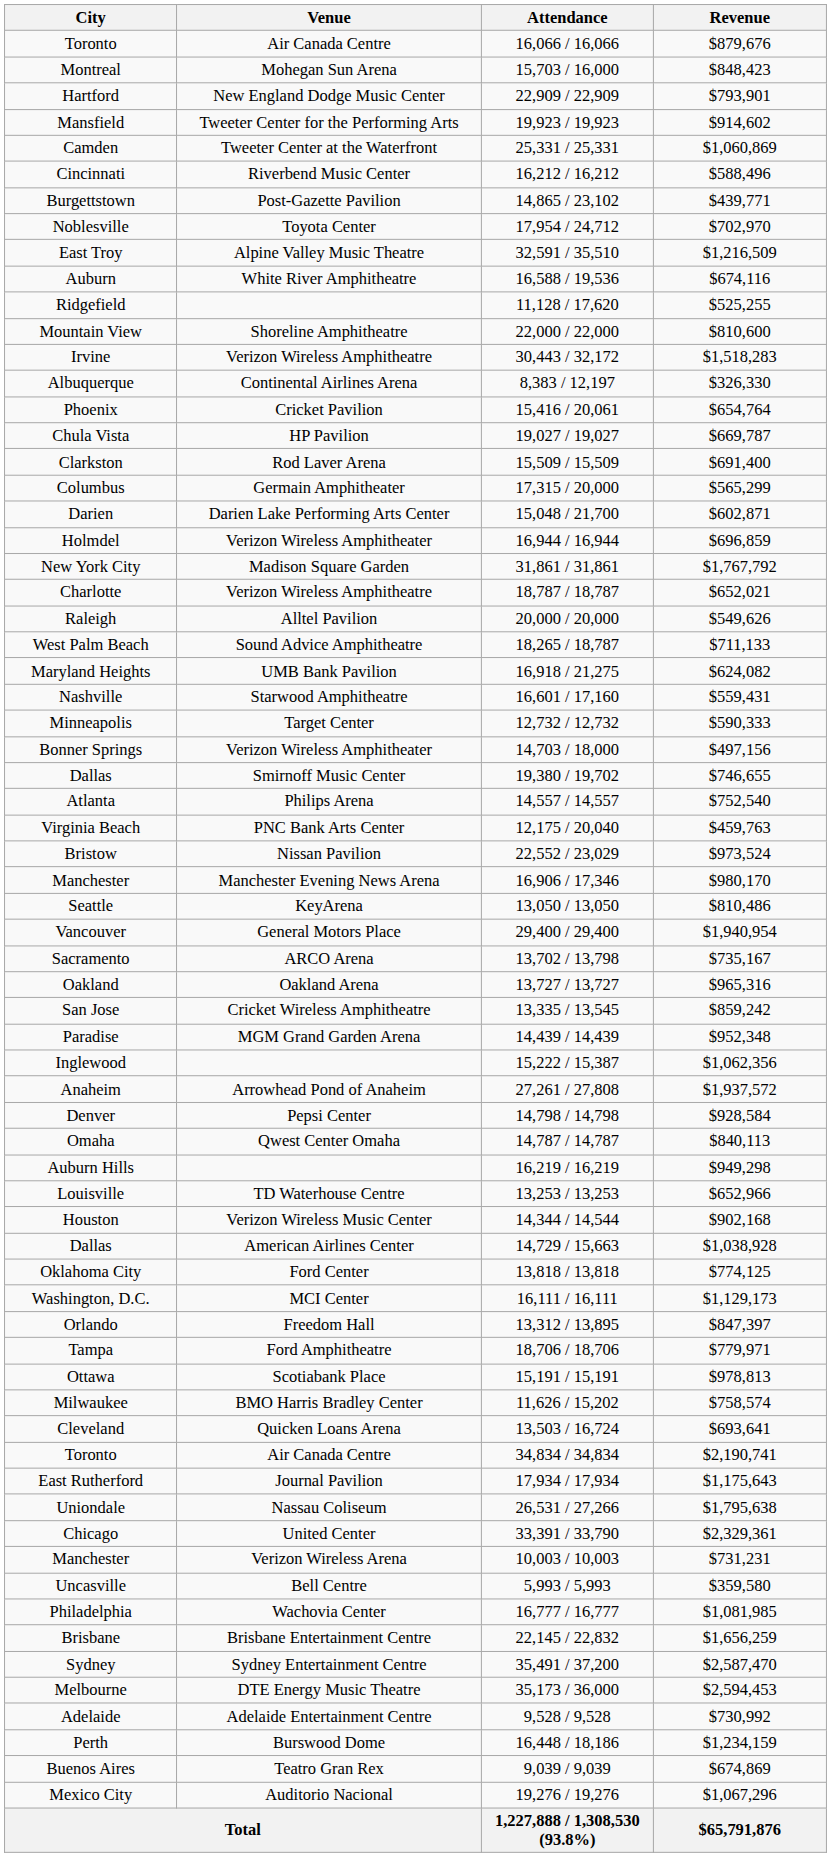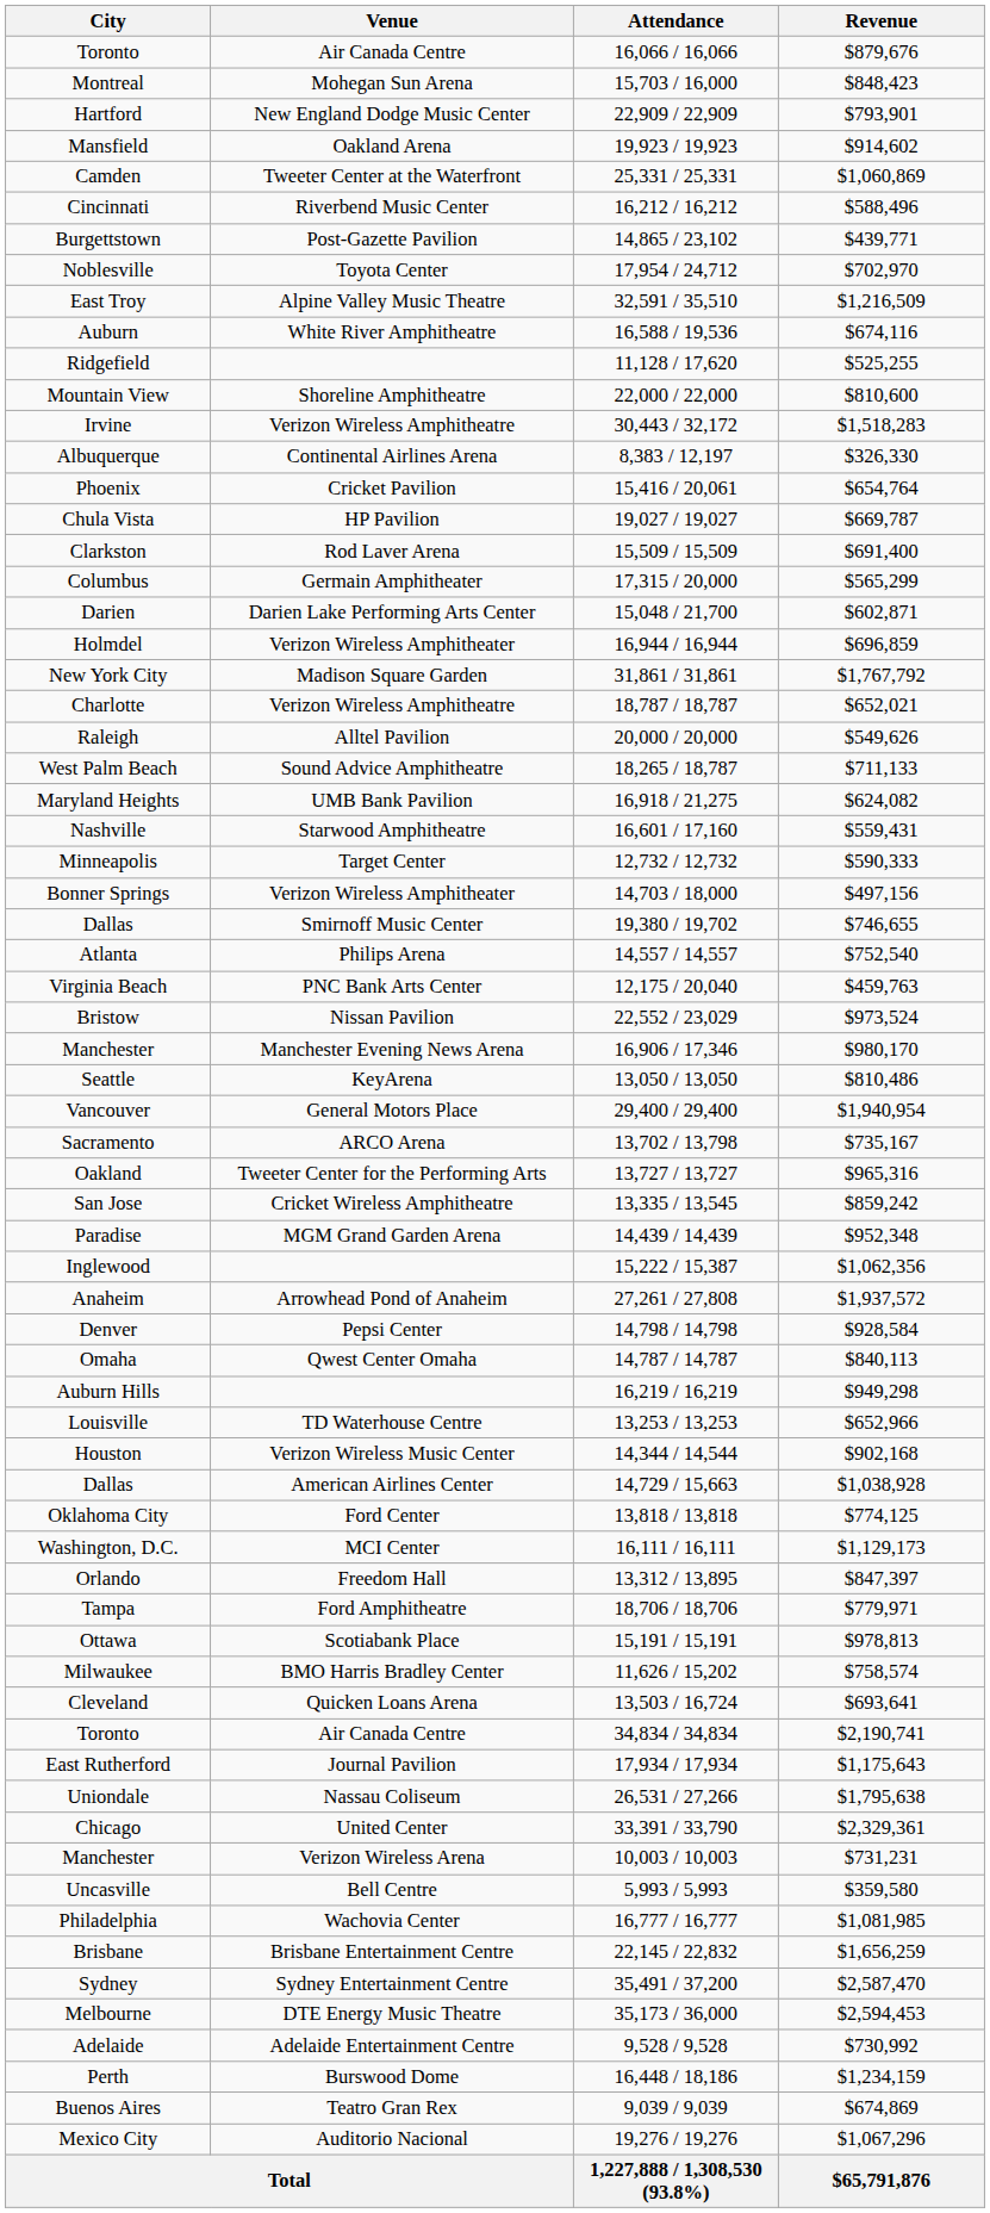 <table class="wikitable sortable plainrowheaders" style="text-align:center;">
 <tr>
 <th scope="col" style="width:10em;">City</th>
 <th scope="col" style="width:18em;">Venue</th>
 <th scope="col" style="width:10em;">Attendance</th>
 <th scope="col" style="width:10em;">Revenue</th>
 </tr>
 <tr>
 <td>Toronto</td>
 <td>Air Canada Centre</td>
 <td>16,066 / 16,066</td>
 <td>$879,676</td>
 </tr>
 <tr>
 <td>Montreal</td>
 <td>Mohegan Sun Arena</td>
 <td>15,703 / 16,000</td>
 <td>$848,423</td>
 </tr>
 <tr>
 <td>Hartford</td>
 <td>New England Dodge Music Center</td>
 <td>22,909 / 22,909</td>
 <td>$793,901</td>
 </tr>
 <tr>
 <td>Mansfield</td>
-<td>Tweeter Center for the Performing Arts</td>
+<td>Oakland Arena</td>
 <td>19,923 / 19,923</td>
 <td>$914,602</td>
 </tr>
 <tr>
 <td>Camden</td>
 <td>Tweeter Center at the Waterfront</td>
 <td>25,331 / 25,331</td>
 <td>$1,060,869</td>
 </tr>
 <tr>
 <td>Cincinnati</td>
 <td>Riverbend Music Center</td>
 <td>16,212 / 16,212</td>
 <td>$588,496</td>
 </tr>
 <tr>
 <td>Burgettstown</td>
 <td>Post-Gazette Pavilion</td>
 <td>14,865 / 23,102</td>
 <td>$439,771</td>
 </tr>
 <tr>
 <td>Noblesville</td>
 <td>Toyota Center</td>
 <td>17,954 / 24,712</td>
 <td>$702,970</td>
 </tr>
 <tr>
 <td>East Troy</td>
 <td>Alpine Valley Music Theatre</td>
 <td>32,591 / 35,510</td>
 <td>$1,216,509</td>
 </tr>
 <tr>
 <td>Auburn</td>
 <td>White River Amphitheatre</td>
 <td>16,588 / 19,536</td>
 <td>$674,116</td>
 </tr>
 <tr>
 <td>Ridgefield</td>
 <td></td>
 <td>11,128 / 17,620</td>
 <td>$525,255</td>
 </tr>
 <tr>
 <td>Mountain View</td>
 <td>Shoreline Amphitheatre</td>
 <td>22,000 / 22,000</td>
 <td>$810,600</td>
 </tr>
 <tr>
 <td>Irvine</td>
 <td>Verizon Wireless Amphitheatre</td>
 <td>30,443 / 32,172</td>
 <td>$1,518,283</td>
 </tr>
 <tr>
 <td>Albuquerque</td>
 <td>Continental Airlines Arena</td>
 <td>8,383 / 12,197</td>
 <td>$326,330</td>
 </tr>
 <tr>
 <td>Phoenix</td>
 <td>Cricket Pavilion</td>
 <td>15,416 / 20,061</td>
 <td>$654,764</td>
 </tr>
 <tr>
 <td>Chula Vista</td>
 <td>HP Pavilion</td>
 <td>19,027 / 19,027</td>
 <td>$669,787</td>
 </tr>
 <tr>
 <td>Clarkston</td>
 <td>Rod Laver Arena</td>
 <td>15,509 / 15,509</td>
 <td>$691,400</td>
 </tr>
 <tr>
 <td>Columbus</td>
 <td>Germain Amphitheater</td>
 <td>17,315 / 20,000</td>
 <td>$565,299</td>
 </tr>
 <tr>
 <td>Darien</td>
 <td>Darien Lake Performing Arts Center</td>
 <td>15,048 / 21,700</td>
 <td>$602,871</td>
 </tr>
 <tr>
 <td>Holmdel</td>
 <td>Verizon Wireless Amphitheater</td>
 <td>16,944 / 16,944</td>
 <td>$696,859</td>
 </tr>
 <tr>
 <td>New York City</td>
 <td>Madison Square Garden</td>
 <td>31,861 / 31,861</td>
 <td>$1,767,792</td>
 </tr>
 <tr>
 <td>Charlotte</td>
 <td>Verizon Wireless Amphitheatre</td>
 <td>18,787 / 18,787</td>
 <td>$652,021</td>
 </tr>
 <tr>
 <td>Raleigh</td>
 <td>Alltel Pavilion</td>
 <td>20,000 / 20,000</td>
 <td>$549,626</td>
 </tr>
 <tr>
 <td>West Palm Beach</td>
 <td>Sound Advice Amphitheatre</td>
 <td>18,265 / 18,787</td>
 <td>$711,133</td>
 </tr>
 <tr>
 <td>Maryland Heights</td>
 <td>UMB Bank Pavilion</td>
 <td>16,918 / 21,275</td>
 <td>$624,082</td>
 </tr>
 <tr>
 <td>Nashville</td>
 <td>Starwood Amphitheatre</td>
 <td>16,601 / 17,160</td>
 <td>$559,431</td>
 </tr>
 <tr>
 <td>Minneapolis</td>
 <td>Target Center</td>
 <td>12,732 / 12,732</td>
 <td>$590,333</td>
 </tr>
 <tr>
 <td>Bonner Springs</td>
 <td>Verizon Wireless Amphitheater</td>
 <td>14,703 / 18,000</td>
 <td>$497,156</td>
 </tr>
 <tr>
 <td>Dallas</td>
 <td>Smirnoff Music Center</td>
 <td>19,380 / 19,702</td>
 <td>$746,655</td>
 </tr>
 <tr>
 <td>Atlanta</td>
 <td>Philips Arena</td>
 <td>14,557 / 14,557</td>
 <td>$752,540</td>
 </tr>
 <tr>
 <td>Virginia Beach</td>
 <td>PNC Bank Arts Center</td>
 <td>12,175 / 20,040</td>
 <td>$459,763</td>
 </tr>
 <tr>
 <td>Bristow</td>
 <td>Nissan Pavilion</td>
 <td>22,552 / 23,029</td>
 <td>$973,524</td>
 </tr>
 <tr>
 <td>Manchester</td>
 <td>Manchester Evening News Arena</td>
 <td>16,906 / 17,346</td>
 <td>$980,170</td>
 </tr>
 <tr>
 <td>Seattle</td>
 <td>KeyArena</td>
 <td>13,050 / 13,050</td>
 <td>$810,486</td>
 </tr>
 <tr>
 <td>Vancouver</td>
 <td>General Motors Place</td>
 <td>29,400 / 29,400</td>
 <td>$1,940,954</td>
 </tr>
 <tr>
 <td>Sacramento</td>
 <td>ARCO Arena</td>
 <td>13,702 / 13,798</td>
 <td>$735,167</td>
 </tr>
 <tr>
 <td>Oakland</td>
-<td>Oakland Arena</td>
+<td>Tweeter Center for the Performing Arts</td>
 <td>13,727 / 13,727</td>
 <td>$965,316</td>
 </tr>
 <tr>
 <td>San Jose</td>
 <td>Cricket Wireless Amphitheatre</td>
 <td>13,335 / 13,545</td>
 <td>$859,242</td>
 </tr>
 <tr>
 <td>Paradise</td>
 <td>MGM Grand Garden Arena</td>
 <td>14,439 / 14,439</td>
 <td>$952,348</td>
 </tr>
 <tr>
 <td>Inglewood</td>
 <td></td>
 <td>15,222 / 15,387</td>
 <td>$1,062,356</td>
 </tr>
 <tr>
 <td>Anaheim</td>
 <td>Arrowhead Pond of Anaheim</td>
 <td>27,261 / 27,808</td>
 <td>$1,937,572</td>
 </tr>
 <tr>
 <td>Denver</td>
 <td>Pepsi Center</td>
 <td>14,798 / 14,798</td>
 <td>$928,584</td>
 </tr>
 <tr>
 <td>Omaha</td>
 <td>Qwest Center Omaha</td>
 <td>14,787 / 14,787</td>
 <td>$840,113</td>
 </tr>
 <tr>
 <td>Auburn Hills</td>
 <td></td>
 <td>16,219 / 16,219</td>
 <td>$949,298</td>
 </tr>
 <tr>
 <td>Louisville</td>
 <td>TD Waterhouse Centre</td>
 <td>13,253 / 13,253</td>
 <td>$652,966</td>
 </tr>
 <tr>
 <td>Houston</td>
 <td>Verizon Wireless Music Center</td>
 <td>14,344 / 14,544</td>
 <td>$902,168</td>
 </tr>
 <tr>
 <td>Dallas</td>
 <td>American Airlines Center</td>
 <td>14,729 / 15,663</td>
 <td>$1,038,928</td>
 </tr>
 <tr>
 <td>Oklahoma City</td>
 <td>Ford Center</td>
 <td>13,818 / 13,818</td>
 <td>$774,125</td>
 </tr>
 <tr>
 <td>Washington, D.C.</td>
 <td>MCI Center</td>
 <td>16,111 / 16,111</td>
 <td>$1,129,173</td>
 </tr>
 <tr>
 <td>Orlando</td>
 <td>Freedom Hall</td>
 <td>13,312 / 13,895</td>
 <td>$847,397</td>
 </tr>
 <tr>
 <td>Tampa</td>
 <td>Ford Amphitheatre</td>
 <td>18,706 / 18,706</td>
 <td>$779,971</td>
 </tr>
 <tr>
 <td>Ottawa</td>
 <td>Scotiabank Place</td>
 <td>15,191 / 15,191</td>
 <td>$978,813</td>
 </tr>
 <tr>
 <td>Milwaukee</td>
 <td>BMO Harris Bradley Center</td>
 <td>11,626 / 15,202</td>
 <td>$758,574</td>
 </tr>
 <tr>
 <td>Cleveland</td>
 <td>Quicken Loans Arena</td>
 <td>13,503 / 16,724</td>
 <td>$693,641</td>
 </tr>
 <tr>
 <td>Toronto</td>
 <td>Air Canada Centre</td>
 <td>34,834 / 34,834</td>
 <td>$2,190,741</td>
 </tr>
 <tr>
 <td>East Rutherford</td>
 <td>Journal Pavilion</td>
 <td>17,934 / 17,934</td>
 <td>$1,175,643</td>
 </tr>
 <tr>
 <td>Uniondale</td>
 <td>Nassau Coliseum</td>
 <td>26,531 / 27,266</td>
 <td>$1,795,638</td>
 </tr>
 <tr>
 <td>Chicago</td>
 <td>United Center</td>
 <td>33,391 / 33,790</td>
 <td>$2,329,361</td>
 </tr>
 <tr>
 <td>Manchester</td>
 <td>Verizon Wireless Arena</td>
 <td>10,003 / 10,003</td>
 <td>$731,231</td>
 </tr>
 <tr>
 <td>Uncasville</td>
 <td>Bell Centre</td>
 <td>5,993 / 5,993</td>
 <td>$359,580</td>
 </tr>
 <tr>
 <td>Philadelphia</td>
 <td>Wachovia Center</td>
 <td>16,777 / 16,777</td>
 <td>$1,081,985</td>
 </tr>
 <tr>
 <td>Brisbane</td>
 <td>Brisbane Entertainment Centre</td>
 <td>22,145 / 22,832</td>
 <td>$1,656,259</td>
 </tr>
 <tr>
 <td>Sydney</td>
 <td>Sydney Entertainment Centre</td>
 <td>35,491 / 37,200</td>
 <td>$2,587,470</td>
 </tr>
 <tr>
 <td>Melbourne</td>
 <td>DTE Energy Music Theatre</td>
 <td>35,173 / 36,000</td>
 <td>$2,594,453</td>
 </tr>
 <tr>
 <td>Adelaide</td>
 <td>Adelaide Entertainment Centre</td>
 <td>9,528 / 9,528</td>
 <td>$730,992</td>
 </tr>
 <tr>
 <td>Perth</td>
 <td>Burswood Dome</td>
 <td>16,448 / 18,186</td>
 <td>$1,234,159</td>
 </tr>
 <tr>
 <td>Buenos Aires</td>
 <td>Teatro Gran Rex</td>
 <td>9,039 / 9,039</td>
 <td>$674,869</td>
 </tr>
 <tr>
 <td>Mexico City</td>
 <td>Auditorio Nacional</td>
 <td>19,276 / 19,276</td>
 <td>$1,067,296</td>
 </tr>
 <tr>
 <th colspan="2">Total</th>
 <th>1,227,888 / 1,308,530 (93.8%)</th>
 <th>$65,791,876</th>
 </tr>
 </table>
